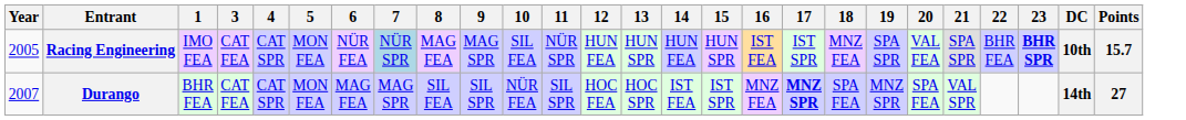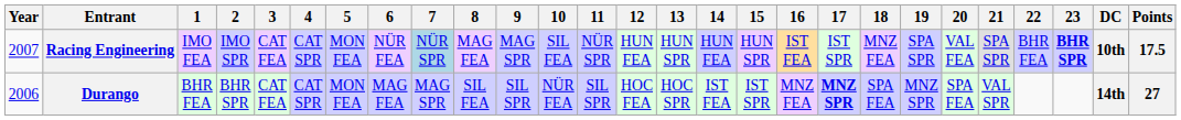 <table class="wikitable" style="text-align:center; font-size:85%">
 <tr>
 <th>Year</th>
 <th>Entrant</th>
 <th>1</th>
+<th>2</th>
 <th>3</th>
 <th>4</th>
 <th>5</th>
 <th>6</th>
 <th>7</th>
 <th>8</th>
 <th>9</th>
 <th>10</th>
 <th>11</th>
 <th>12</th>
 <th>13</th>
 <th>14</th>
 <th>15</th>
 <th>16</th>
 <th>17</th>
 <th>18</th>
 <th>19</th>
 <th>20</th>
 <th>21</th>
 <th>22</th>
 <th>23</th>
 <th>DC</th>
 <th>Points</th>
 </tr>
 <tr>
-<td><a href='#'>2005</a></td>
+<td><a href='#'>2007</a></td>
 <th nowrap><a href='#'>Racing Engineering</a></th>
 <td style="background:#EFCFFF;"><a href='#'>IMO<br>FEA</a><br></td>
+<td style="background:#CFCFFF;"><a href='#'>IMO<br>SPR</a><br></td>
 <td style="background:#EFCFFF;"><a href='#'>CAT<br>FEA</a><br></td>
 <td style="background:#CFCFFF;"><a href='#'>CAT<br>SPR</a><br></td>
 <td style="background:#CFCFFF;"><a href='#'>MON<br>FEA</a><br></td>
 <td style="background:#EFCFFF;"><a href='#'>NÜR<br>FEA</a><br></td>
 <td style="background: lightblue;"><a href='#'>NÜR<br>SPR</a><br></td>
 <td style="background:#EFCFFF;"><a href='#'>MAG<br>FEA</a><br></td>
 <td style="background:#CFCFFF;"><a href='#'>MAG<br>SPR</a><br></td>
 <td style="background:#CFCFFF;"><a href='#'>SIL<br>FEA</a><br></td>
 <td style="background:#CFCFFF;"><a href='#'>NÜR<br>SPR</a><br></td>
 <td style="background:#DFFFDF;"><a href='#'>HUN<br>FEA</a><br></td>
 <td style="background:#DFFFDF;"><a href='#'>HUN<br>SPR</a><br></td>
 <td style="background:#CFCFFF;"><a href='#'>HUN<br>FEA</a><br></td>
 <td style="background:#EFCFFF;"><a href='#'>HUN<br>SPR</a><br></td>
 <td style="background:#FFDF9F;"><a href='#'>IST<br>FEA</a><br></td>
 <td style="background:#DFFFDF;"><a href='#'>IST<br>SPR</a><br></td>
 <td style="background:#EFCFFF;"><a href='#'>MNZ<br>FEA</a><br></td>
 <td style="background:#CFCFFF;"><a href='#'>SPA<br>SPR</a><br></td>
 <td style="background:#DFFFDF;"><a href='#'>VAL<br>FEA</a><br></td>
 <td style="background:#DFDFDF;"><a href='#'>SPA<br>SPR</a><br></td>
 <td style="background:#CFCFFF;"><a href='#'>BHR<br>FEA</a><br></td>
 <td style="background:#CFCFFF;"><strong><a href='#'>BHR<br>SPR</a><br></strong></td>
 <th>10th</th>
-<th>15.7</th>
+<th>17.5</th>
 </tr>
 <tr>
-<td><a href='#'>2007</a></td>
+<td><a href='#'>2006</a></td>
 <th><a href='#'>Durango</a></th>
 <td style="background:#DFFFDF;"><a href='#'>BHR<br>FEA</a><br></td>
+<td style="background:#DFFFDF;"><a href='#'>BHR<br>SPR</a><br></td>
 <td style="background:#DFFFDF;"><a href='#'>CAT<br>FEA</a><br></td>
 <td style="background:#CFCFFF;"><a href='#'>CAT<br>SPR</a><br></td>
 <td style="background:#CFCFFF;"><a href='#'>MON<br>FEA</a><br></td>
 <td style="background:#CFCFFF;"><a href='#'>MAG<br>FEA</a><br></td>
 <td style="background:#CFCFFF;"><a href='#'>MAG<br>SPR</a><br></td>
 <td style="background:#CFCFFF;"><a href='#'>SIL<br>FEA</a><br></td>
 <td style="background:#CFCFFF;"><a href='#'>SIL<br>SPR</a><br></td>
 <td style="background:#CFCFFF;"><a href='#'>NÜR<br>FEA</a><br></td>
 <td style="background:#CFCFFF;"><a href='#'>SIL<br>SPR</a><br></td>
 <td style="background:#DFFFDF;"><a href='#'>HOC<br>FEA</a><br></td>
 <td style="background:#DFFFDF;"><a href='#'>HOC<br>SPR</a><br></td>
 <td style="background:#DFFFDF;"><a href='#'>IST<br>FEA</a><br></td>
 <td style="background:#DFFFDF;"><a href='#'>IST<br>SPR</a><br></td>
 <td style="background:#EFCFFF;"><a href='#'>MNZ<br>FEA</a><br></td>
 <td style="background:#CFCFFF;"><strong><a href='#'>MNZ<br>SPR</a><br></strong></td>
 <td style="background:#CFCFFF;"><a href='#'>SPA<br>FEA</a><br></td>
 <td style="background:#CFCFFF;"><a href='#'>MNZ<br>SPR</a><br></td>
 <td style="background:#DFFFDF;"><a href='#'>SPA<br>FEA</a><br></td>
 <td style="background:#DFFFDF;"><a href='#'>VAL<br>SPR</a><br></td>
 <td></td>
 <td></td>
 <th>14th</th>
 <th>27</th>
 </tr>
 </table>
